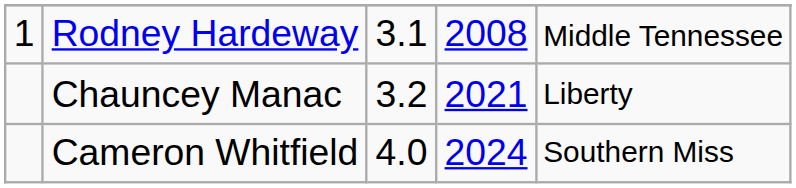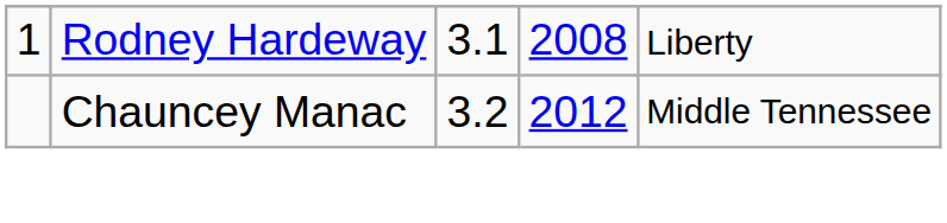 <table class="wikitable">
 <tr>
 </tr>
 <tr>
 <td>1</td>
 <td><a href='#'>Rodney Hardeway</a></td>
 <td>3.1</td>
 <td><a href='#'>2008</a></td>
-<td style="font-size:80%;">Middle Tennessee</td>
+<td style="font-size:80%;">Liberty</td>
 </tr>
 <tr>
 <td></td>
 <td>Chauncey Manac</td>
 <td>3.2</td>
-<td><a href='#'>2021</a></td>
-<td style="font-size:80%;">Liberty</td>
-</tr>
-<tr>
-<td></td>
-<td>Cameron Whitfield</td>
-<td>4.0</td>
-<td><a href='#'>2024</a></td>
-<td style="font-size:80%;">Southern Miss</td>
+<td><a href='#'>2012</a></td>
+<td style="font-size:80%;">Middle Tennessee</td>
 </tr>
 </table>
